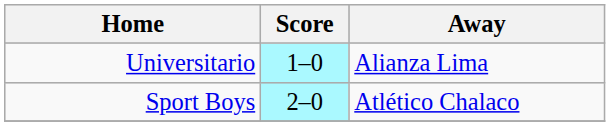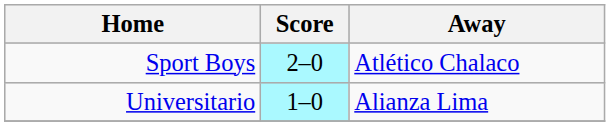 <table class="wikitable" style="text-align: center">
 <tr>
 <th width=160>Home</th>
 <th width=50>Score</th>
 <th width=160>Away</th>
 </tr>
 <tr>
+<td style="text-align:right"><a href='#'>Sport Boys</a></td>
+<td bgcolor=AAF9FF>2–0</td>
+<td style="text-align:left"><a href='#'>Atlético Chalaco</a></td>
+</tr>
+<tr>
 <td style="text-align:right"><a href='#'>Universitario</a></td>
 <td bgcolor=AAF9FF>1–0</td>
 <td style="text-align:left"><a href='#'>Alianza Lima</a></td>
 </tr>
 <tr>
-<td style="text-align:right"><a href='#'>Sport Boys</a></td>
-<td bgcolor=AAF9FF>2–0</td>
-<td style="text-align:left"><a href='#'>Atlético Chalaco</a></td>
-</tr>
-<tr>
 </tr>
 </table>
